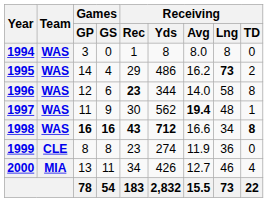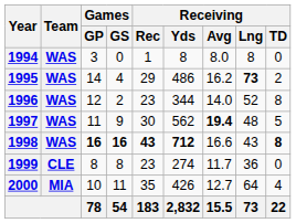 <table class="wikitable" style="text-align:center">
 <tr>
 <th rowspan="2">Year</th>
 <th rowspan="2">Team</th>
 <th colspan="2">Games</th>
 <th colspan="5">Receiving</th>
 </tr>
 <tr>
 <th>GP</th>
 <th>GS</th>
 <th>Rec</th>
 <th>Yds</th>
 <th>Avg</th>
 <th>Lng</th>
 <th>TD</th>
 </tr>
 <tr>
 <th><a href='#'>1994</a></th>
 <th><a href='#'>WAS</a></th>
 <td>3</td>
 <td>0</td>
 <td>1</td>
 <td>8</td>
 <td>8.0</td>
 <td>8</td>
 <td>0</td>
 </tr>
 <tr>
 <th><a href='#'>1995</a></th>
 <th><a href='#'>WAS</a></th>
 <td>14</td>
 <td>4</td>
 <td>29</td>
 <td>486</td>
 <td>16.2</td>
 <td><strong>73</strong></td>
 <td>2</td>
 </tr>
 <tr>
 <th><a href='#'>1996</a></th>
 <th><a href='#'>WAS</a></th>
 <td>12</td>
-<td>6</td>
-<td><strong>23</strong></td>
+<td>2</td>
+<td>23</td>
 <td>344</td>
 <td>14.0</td>
-<td>58</td>
+<td>52</td>
 <td>8</td>
 </tr>
 <tr>
 <th><a href='#'>1997</a></th>
 <th><a href='#'>WAS</a></th>
 <td>11</td>
 <td>9</td>
 <td>30</td>
 <td>562</td>
 <td><strong>19.4</strong></td>
 <td>48</td>
-<td>1</td>
+<td>5</td>
 </tr>
 <tr>
 <th><a href='#'>1998</a></th>
 <th><a href='#'>WAS</a></th>
 <td><strong>16</strong></td>
 <td><strong>16</strong></td>
 <td><strong>43</strong></td>
 <td><strong>712</strong></td>
 <td>16.6</td>
-<td>34</td>
+<td>43</td>
 <td><strong>8</strong></td>
 </tr>
 <tr>
 <th><a href='#'>1999</a></th>
 <th><a href='#'>CLE</a></th>
 <td>8</td>
 <td>8</td>
 <td>23</td>
 <td>274</td>
-<td>11.9</td>
+<td>11.7</td>
 <td>36</td>
 <td>0</td>
 </tr>
 <tr>
 <th><a href='#'>2000</a></th>
 <th><a href='#'>MIA</a></th>
-<td>13</td>
+<td>10</td>
 <td>11</td>
-<td>34</td>
+<td>35</td>
 <td>426</td>
 <td>12.7</td>
-<td>46</td>
+<td>64</td>
 <td>4</td>
 </tr>
 <tr>
 <th colspan="2"></th>
 <th>78</th>
 <th>54</th>
 <th>183</th>
 <th>2,832</th>
 <th>15.5</th>
 <th>73</th>
 <th>22</th>
 </tr>
 </table>
